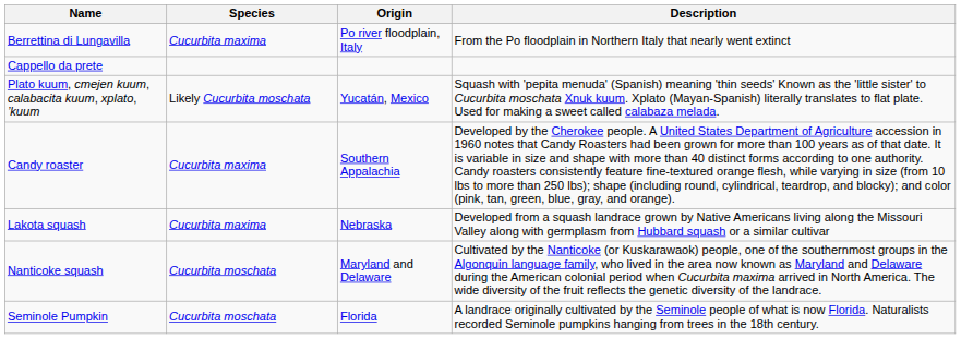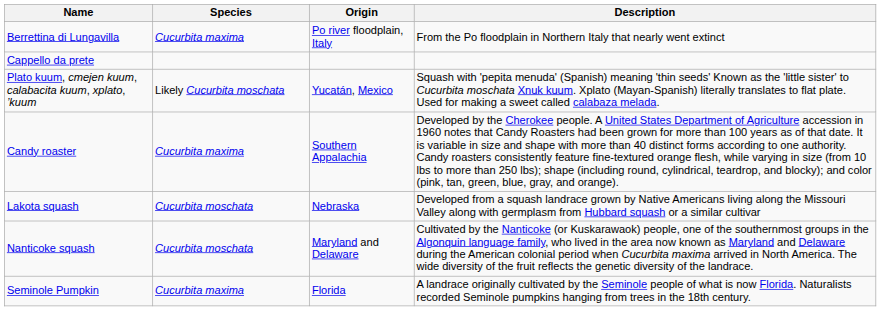 <table class="wikitable sortable" style="width:100%; height:auto;">
 <tr>
 <th style="width:17%;">Name</th>
 <th style="width:18%;">Species</th>
 <th style="width:12%;">Origin</th>
 <th style="width:53%;" class="unsortable">Description</th>
 </tr>
 <tr>
 <td><a href='#'>Berrettina di Lungavilla</a></td>
 <td><em><a href='#'>Cucurbita maxima</a></em></td>
 <td><a href='#'>Po river</a> floodplain, <a href='#'>Italy</a></td>
 <td>From the Po floodplain in Northern Italy that nearly went extinct</td>
 </tr>
 <tr>
 <td><a href='#'>Cappello da prete</a></td>
 <td></td>
 <td></td>
 <td></td>
 </tr>
 <tr>
 <td><a href='#'>Plato kuum</a>, <em>cmejen kuum</em>, <em>calabacita kuum</em>, <em>xplato</em>, <em>’kuum</em></td>
 <td>Likely <em><a href='#'>Cucurbita moschata</a></em></td>
 <td><a href='#'>Yucatán</a>, <a href='#'>Mexico</a></td>
 <td>Squash with 'pepita menuda' (Spanish) meaning 'thin seeds' Known as the 'little sister' to <em>Cucurbita moschata</em> <a href='#'>Xnuk kuum</a>. Xplato (Mayan-Spanish) literally translates to flat plate. Used for making a sweet called <a href='#'>calabaza melada</a>.</td>
 </tr>
 <tr>
 <td><a href='#'>Candy roaster</a></td>
 <td><em><a href='#'>Cucurbita maxima</a></em></td>
 <td><a href='#'> Southern Appalachia</a></td>
 <td>Developed by the <a href='#'>Cherokee</a> people. A <a href='#'>United States Department of Agriculture</a> accession in 1960 notes that Candy Roasters had been grown for more than 100 years as of that date. It is variable in size and shape with more than 40 distinct forms according to one authority. Candy roasters consistently feature fine-textured orange flesh, while varying in size (from 10 lbs to more than 250 lbs); shape (including round, cylindrical, teardrop, and blocky); and color (pink, tan, green,  blue, gray, and orange).</td>
 </tr>
 <tr>
 <td><a href='#'>Lakota squash</a></td>
-<td><em><a href='#'>Cucurbita maxima</a></em></td>
+<td><em><a href='#'>Cucurbita moschata</a></em></td>
 <td><a href='#'>Nebraska</a></td>
 <td>Developed from a squash landrace grown by Native Americans living along the Missouri Valley along with germplasm from <a href='#'>Hubbard squash</a> or a similar cultivar</td>
 </tr>
 <tr>
 <td><a href='#'>Nanticoke squash</a></td>
 <td><em><a href='#'>Cucurbita moschata</a></em></td>
 <td><a href='#'>Maryland</a> and <a href='#'>Delaware</a></td>
 <td>Cultivated by the <a href='#'>Nanticoke</a> (or Kuskarawaok) people, one of the southernmost groups in the <a href='#'>Algonquin language family</a>, who lived in the area now known as <a href='#'>Maryland</a> and <a href='#'>Delaware</a> during the American colonial period when <em>Cucurbita maxima</em> arrived in North America. The wide diversity of the fruit reflects the genetic diversity of the landrace.</td>
 </tr>
 <tr>
 <td><a href='#'>Seminole Pumpkin</a></td>
-<td><em><a href='#'>Cucurbita moschata</a></em></td>
+<td><em><a href='#'>Cucurbita maxima</a></em></td>
 <td><a href='#'>Florida</a></td>
 <td>A landrace originally cultivated by the <a href='#'>Seminole</a> people of what is now <a href='#'>Florida</a>. Naturalists recorded Seminole pumpkins hanging from trees in the 18th century.</td>
 </tr>
 </table>
